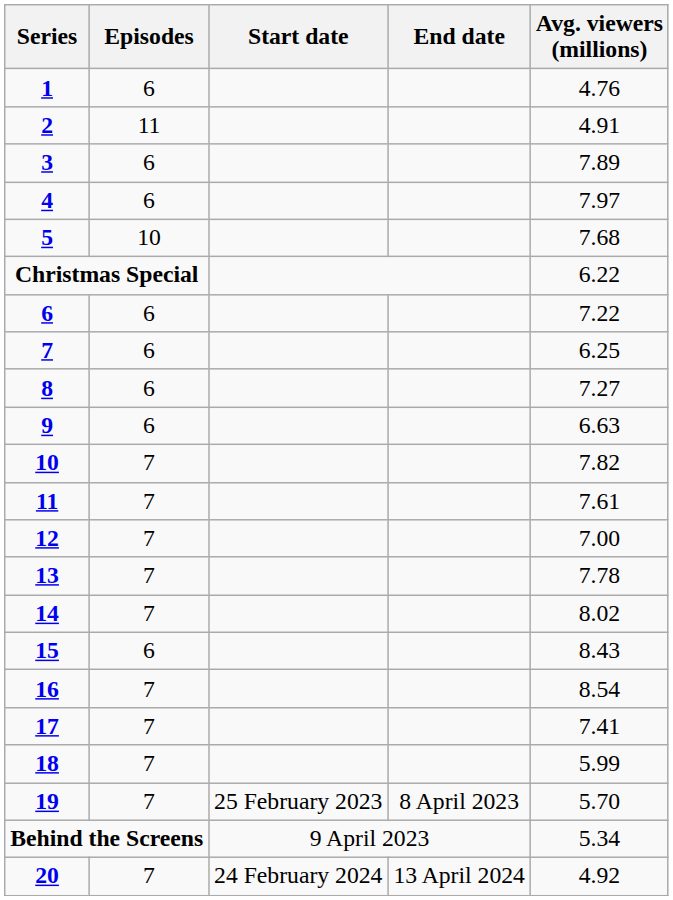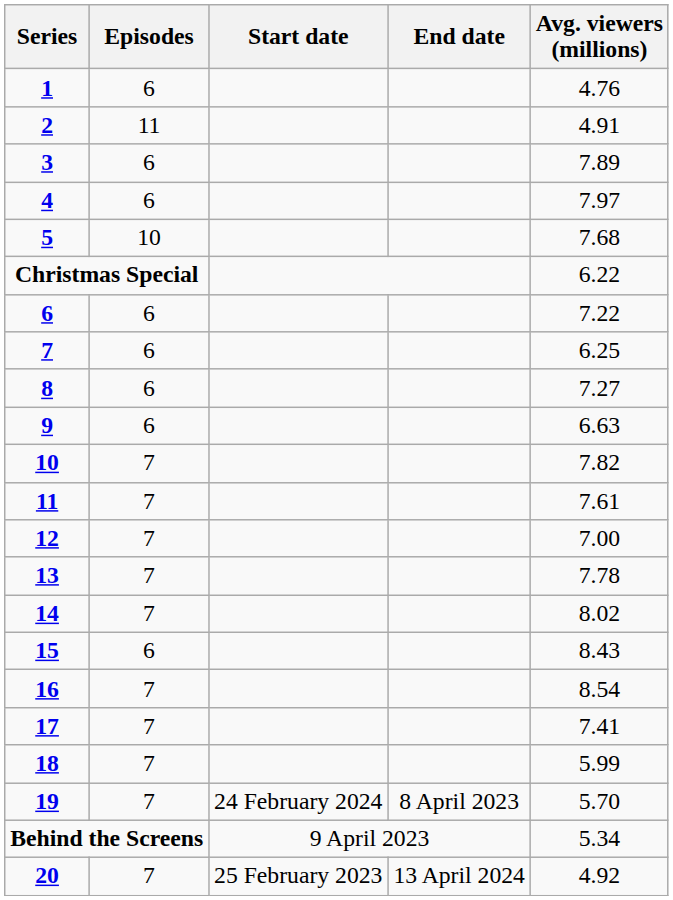 <table class="wikitable sticky-header" style="text-align:center;">
 <tr>
 <th>Series</th>
 <th>Episodes</th>
 <th>Start date</th>
 <th>End date</th>
 <th>Avg. viewers<br>(millions)</th>
 </tr>
 <tr>
 <td><strong><a href='#'>1</a></strong></td>
 <td>6</td>
 <td></td>
 <td></td>
 <td>4.76</td>
 </tr>
 <tr>
 <td><strong><a href='#'>2</a></strong></td>
 <td>11</td>
 <td></td>
 <td></td>
 <td>4.91</td>
 </tr>
 <tr>
 <td><strong><a href='#'>3</a></strong></td>
 <td>6</td>
 <td></td>
 <td></td>
 <td>7.89</td>
 </tr>
 <tr>
 <td><strong><a href='#'>4</a></strong></td>
 <td>6</td>
 <td></td>
 <td></td>
 <td>7.97</td>
 </tr>
 <tr>
 <td><strong><a href='#'>5</a></strong></td>
 <td>10</td>
 <td></td>
 <td></td>
 <td>7.68</td>
 </tr>
 <tr>
 <td colspan="2"><strong>Christmas Special</strong></td>
 <td colspan="2"></td>
 <td>6.22</td>
 </tr>
 <tr>
 <td><strong><a href='#'>6</a></strong></td>
 <td>6</td>
 <td></td>
 <td></td>
 <td>7.22</td>
 </tr>
 <tr>
 <td><strong><a href='#'>7</a></strong></td>
 <td>6</td>
 <td></td>
 <td></td>
 <td>6.25</td>
 </tr>
 <tr>
 <td><strong><a href='#'>8</a></strong></td>
 <td>6</td>
 <td></td>
 <td></td>
 <td>7.27</td>
 </tr>
 <tr>
 <td><strong><a href='#'>9</a></strong></td>
 <td>6</td>
 <td></td>
 <td></td>
 <td>6.63</td>
 </tr>
 <tr>
 <td><strong><a href='#'>10</a></strong></td>
 <td>7</td>
 <td></td>
 <td></td>
 <td>7.82</td>
 </tr>
 <tr>
 <td><strong><a href='#'>11</a></strong></td>
 <td>7</td>
 <td></td>
 <td></td>
 <td>7.61</td>
 </tr>
 <tr>
 <td><strong><a href='#'>12</a></strong></td>
 <td>7</td>
 <td></td>
 <td></td>
 <td>7.00</td>
 </tr>
 <tr>
 <td><strong><a href='#'>13</a></strong></td>
 <td>7</td>
 <td></td>
 <td></td>
 <td>7.78</td>
 </tr>
 <tr>
 <td><strong><a href='#'>14</a></strong></td>
 <td>7</td>
 <td></td>
 <td></td>
 <td>8.02</td>
 </tr>
 <tr>
 <td><strong><a href='#'>15</a></strong></td>
 <td>6</td>
 <td></td>
 <td></td>
 <td>8.43</td>
 </tr>
 <tr>
 <td><strong><a href='#'>16</a></strong></td>
 <td>7</td>
 <td></td>
 <td></td>
 <td>8.54</td>
 </tr>
 <tr>
 <td><strong><a href='#'>17</a></strong></td>
 <td>7</td>
 <td></td>
 <td></td>
 <td>7.41</td>
 </tr>
 <tr>
 <td><strong><a href='#'>18</a></strong></td>
 <td>7</td>
 <td></td>
 <td></td>
 <td>5.99</td>
 </tr>
 <tr>
 <td><strong><a href='#'>19</a></strong></td>
 <td>7</td>
-<td>25 February 2023</td>
+<td>24 February 2024</td>
 <td>8 April 2023</td>
 <td>5.70</td>
 </tr>
 <tr>
 <td colspan="2"><strong>Behind the Screens</strong></td>
 <td colspan="2">9 April 2023</td>
 <td>5.34</td>
 </tr>
 <tr>
 <td><strong><a href='#'>20</a></strong></td>
 <td>7</td>
-<td>24 February 2024</td>
+<td>25 February 2023</td>
 <td>13 April 2024</td>
 <td>4.92</td>
 </tr>
 </table>
